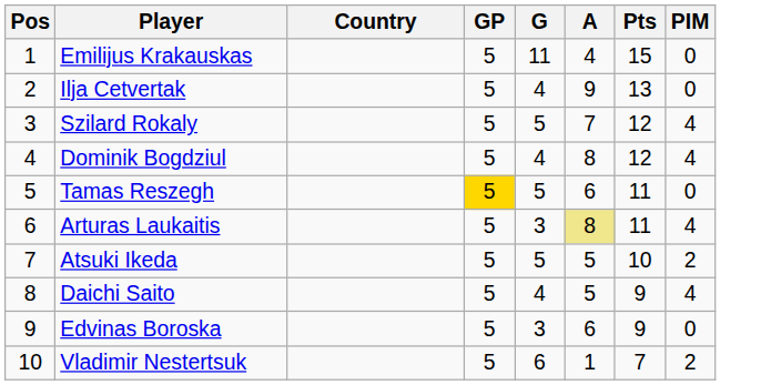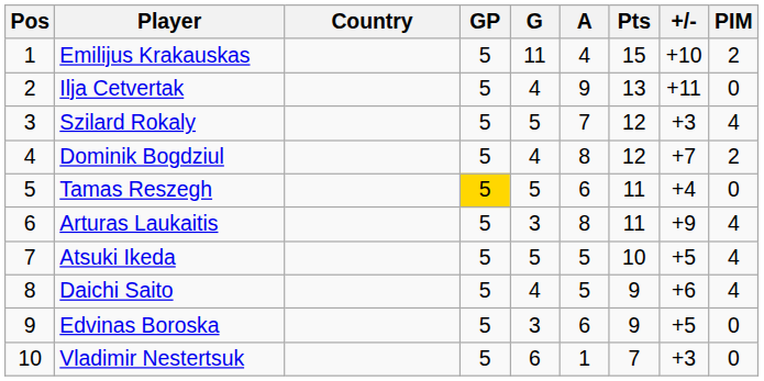 <table class="wikitable sortable" style="text-align: center;">
 <tr>
 <th width=30>Pos</th>
 <th width=165>Player</th>
 <th width=125>Country</th>
 <th width=30>GP</th>
 <th width=30>G</th>
 <th width=30>A</th>
 <th width=30>Pts</th>
+<th width=30>+/-</th>
 <th width=30>PIM</th>
 </tr>
 <tr>
 <td>1</td>
 <td align=left><a href='#'>Emilijus Krakauskas</a></td>
 <td align=left></td>
 <td>5</td>
 <td>11</td>
 <td>4</td>
 <td>15</td>
-<td>0</td>
+<td>+10</td>
+<td>2</td>
 </tr>
 <tr>
 <td>2</td>
 <td align=left><a href='#'>Ilja Cetvertak</a></td>
 <td align=left></td>
 <td>5</td>
 <td>4</td>
 <td>9</td>
 <td>13</td>
+<td>+11</td>
 <td>0</td>
 </tr>
 <tr>
 <td>3</td>
 <td align=left><a href='#'>Szilard Rokaly</a></td>
 <td align=left></td>
 <td>5</td>
 <td>5</td>
 <td>7</td>
 <td>12</td>
+<td>+3</td>
 <td>4</td>
 </tr>
 <tr>
 <td>4</td>
 <td align=left><a href='#'>Dominik Bogdziul</a></td>
 <td align=left></td>
 <td>5</td>
 <td>4</td>
 <td>8</td>
 <td>12</td>
-<td>4</td>
+<td>+7</td>
+<td>2</td>
 </tr>
 <tr>
 <td>5</td>
 <td align=left><a href='#'>Tamas Reszegh</a></td>
 <td align=left></td>
 <td style="background: gold;">5</td>
 <td>5</td>
 <td>6</td>
 <td>11</td>
+<td>+4</td>
 <td>0</td>
 </tr>
 <tr>
 <td>6</td>
 <td align=left><a href='#'>Arturas Laukaitis</a></td>
 <td align=left></td>
 <td>5</td>
 <td>3</td>
-<td style="background: khaki;">8</td>
+<td>8</td>
 <td>11</td>
+<td>+9</td>
 <td>4</td>
 </tr>
 <tr>
 <td>7</td>
 <td align=left><a href='#'>Atsuki Ikeda</a></td>
 <td align=left></td>
 <td>5</td>
 <td>5</td>
 <td>5</td>
 <td>10</td>
-<td>2</td>
+<td>+5</td>
+<td>4</td>
 </tr>
 <tr>
 <td>8</td>
 <td align=left><a href='#'>Daichi Saito</a></td>
 <td align=left></td>
 <td>5</td>
 <td>4</td>
 <td>5</td>
 <td>9</td>
+<td>+6</td>
 <td>4</td>
 </tr>
 <tr>
 <td>9</td>
 <td align=left><a href='#'>Edvinas Boroska</a></td>
 <td align=left></td>
 <td>5</td>
 <td>3</td>
 <td>6</td>
 <td>9</td>
+<td>+5</td>
 <td>0</td>
 </tr>
 <tr>
 <td>10</td>
 <td align=left><a href='#'>Vladimir Nestertsuk</a></td>
 <td align=left></td>
 <td>5</td>
 <td>6</td>
 <td>1</td>
 <td>7</td>
-<td>2</td>
+<td>+3</td>
+<td>0</td>
 </tr>
 </table>
